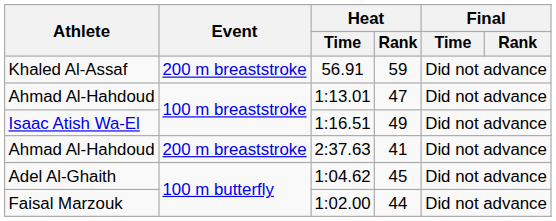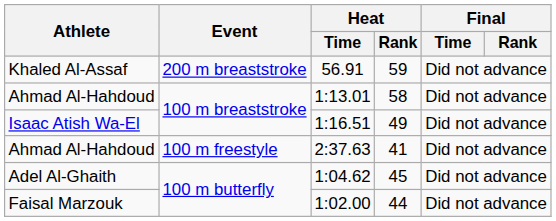 <table class=wikitable style=font-size:90%;text-align:center>
 <tr>
 <th rowspan=2>Athlete</th>
 <th rowspan=2>Event</th>
 <th colspan=2>Heat</th>
 <th colspan=2>Final</th>
 </tr>
 <tr style=font-size:95%>
 <th>Time</th>
 <th>Rank</th>
 <th>Time</th>
 <th>Rank</th>
 </tr>
 <tr>
 <td align=left>Khaled Al-Assaf</td>
 <td align=left><a href='#'>200 m breaststroke</a></td>
 <td>56.91</td>
 <td>59</td>
 <td colspan=2>Did not advance</td>
 </tr>
 <tr>
 <td align=left>Ahmad Al-Hahdoud</td>
 <td align=left rowspan=2><a href='#'>100 m breaststroke</a></td>
 <td>1:13.01</td>
-<td>47</td>
+<td>58</td>
 <td colspan=2>Did not advance</td>
 </tr>
 <tr>
 <td align=left><a href='#'>Isaac Atish Wa-El</a></td>
 <td>1:16.51</td>
 <td>49</td>
 <td colspan=2>Did not advance</td>
 </tr>
 <tr>
 <td align=left>Ahmad Al-Hahdoud</td>
-<td align=left><a href='#'>200 m breaststroke</a></td>
+<td align=left><a href='#'>100 m freestyle</a></td>
 <td>2:37.63</td>
 <td>41</td>
 <td colspan=2>Did not advance</td>
 </tr>
 <tr>
 <td align=left>Adel Al-Ghaith</td>
 <td align=left rowspan=2><a href='#'>100 m butterfly</a></td>
 <td>1:04.62</td>
 <td>45</td>
 <td colspan=2>Did not advance</td>
 </tr>
 <tr>
 <td align=left>Faisal Marzouk</td>
 <td>1:02.00</td>
 <td>44</td>
 <td colspan=2>Did not advance</td>
 </tr>
 </table>
